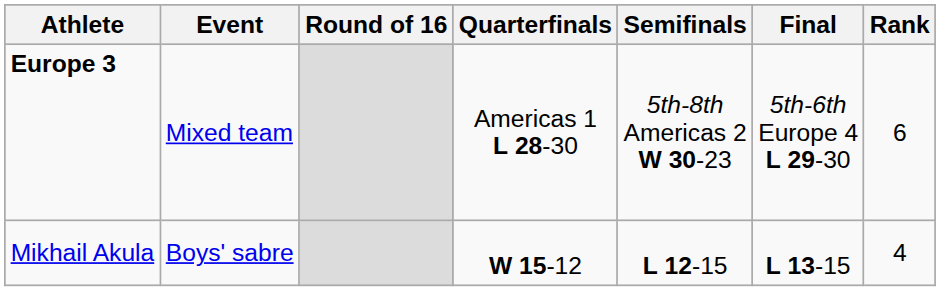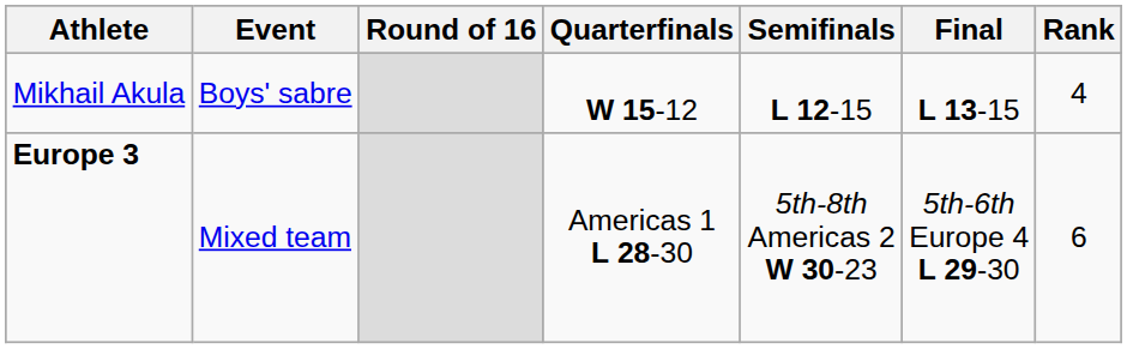 <table class="wikitable" border="1" style="font-size:90%">
 <tr>
 <th>Athlete</th>
 <th>Event</th>
 <th>Round of 16</th>
 <th>Quarterfinals</th>
 <th>Semifinals</th>
 <th>Final</th>
 <th>Rank</th>
 </tr>
 <tr>
+<td><a href='#'>Mikhail Akula</a></td>
+<td><a href='#'>Boys' sabre</a></td>
+<td bgcolor=#DCDCDC></td>
+<td align=center><br> <strong>W</strong> <strong>15</strong>-12</td>
+<td align=center><br> <strong>L</strong> <strong>12</strong>-15</td>
+<td align=center><br> <strong>L</strong> <strong>13</strong>-15</td>
+<td align=center>4</td>
+</tr>
+<tr>
 <td><strong>Europe 3</strong><br><br><br><br><br><br></td>
 <td><a href='#'>Mixed team</a></td>
 <td bgcolor=#DCDCDC></td>
 <td align=center>Americas 1<br> <strong>L</strong> <strong>28</strong>-30</td>
 <td align=center><em>5th-8th</em><br>Americas 2<br> <strong>W</strong> <strong>30</strong>-23</td>
 <td align=center><em>5th-6th</em><br>Europe 4<br> <strong>L</strong> <strong>29</strong>-30</td>
 <td align=center>6</td>
 </tr>
-<tr>
-<td><a href='#'>Mikhail Akula</a></td>
-<td><a href='#'>Boys' sabre</a></td>
-<td bgcolor=#DCDCDC></td>
-<td align=center><br> <strong>W</strong> <strong>15</strong>-12</td>
-<td align=center><br> <strong>L</strong> <strong>12</strong>-15</td>
-<td align=center><br> <strong>L</strong> <strong>13</strong>-15</td>
-<td align=center>4</td>
-</tr>
 </table>
